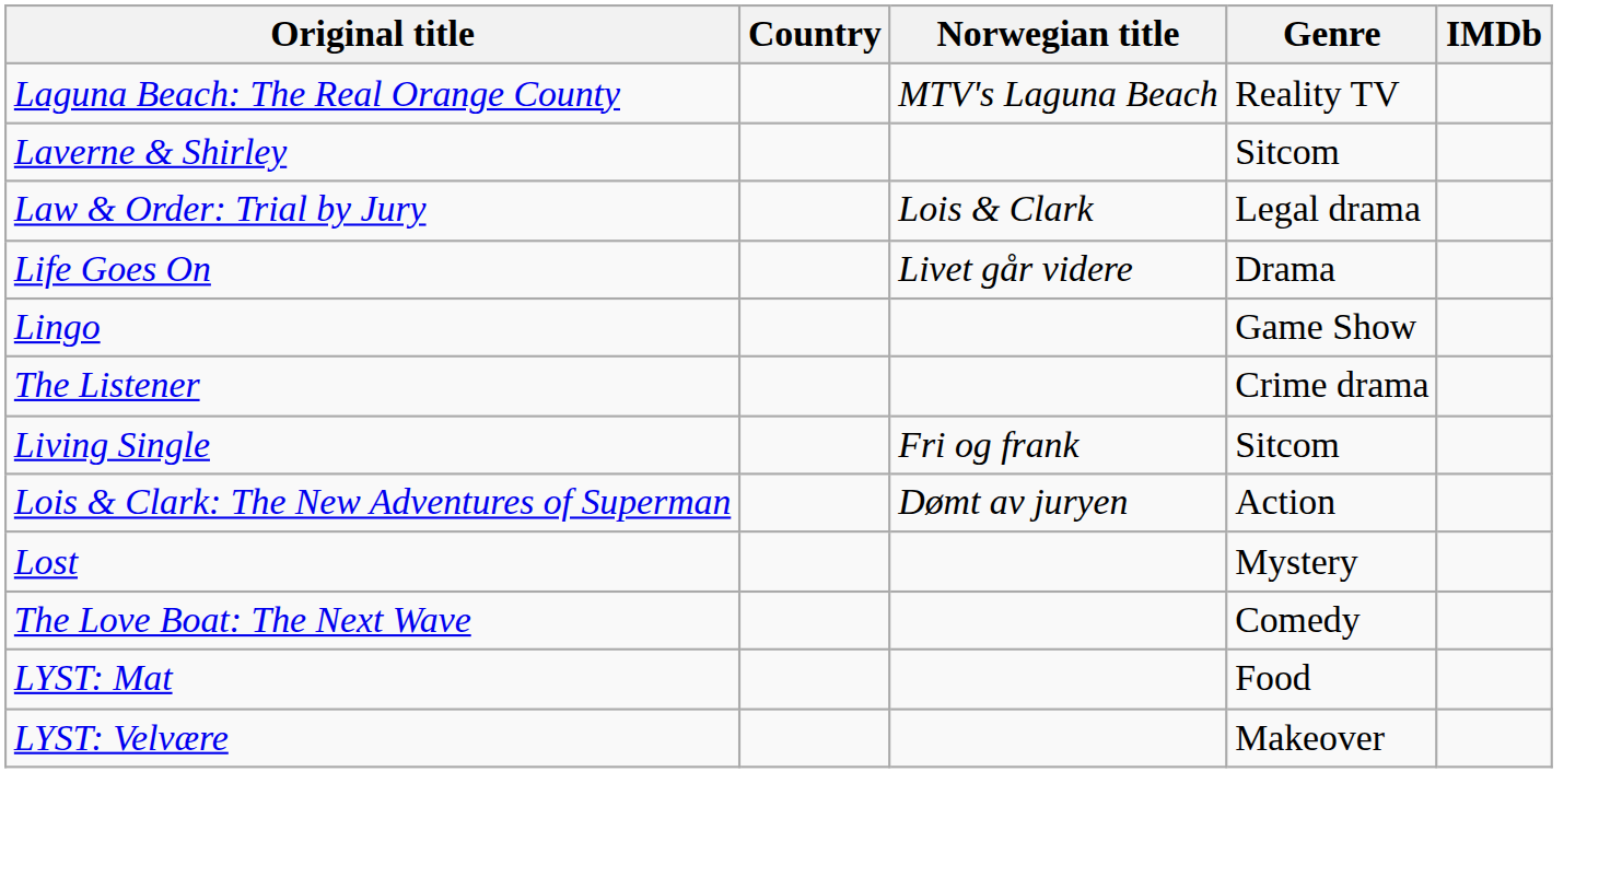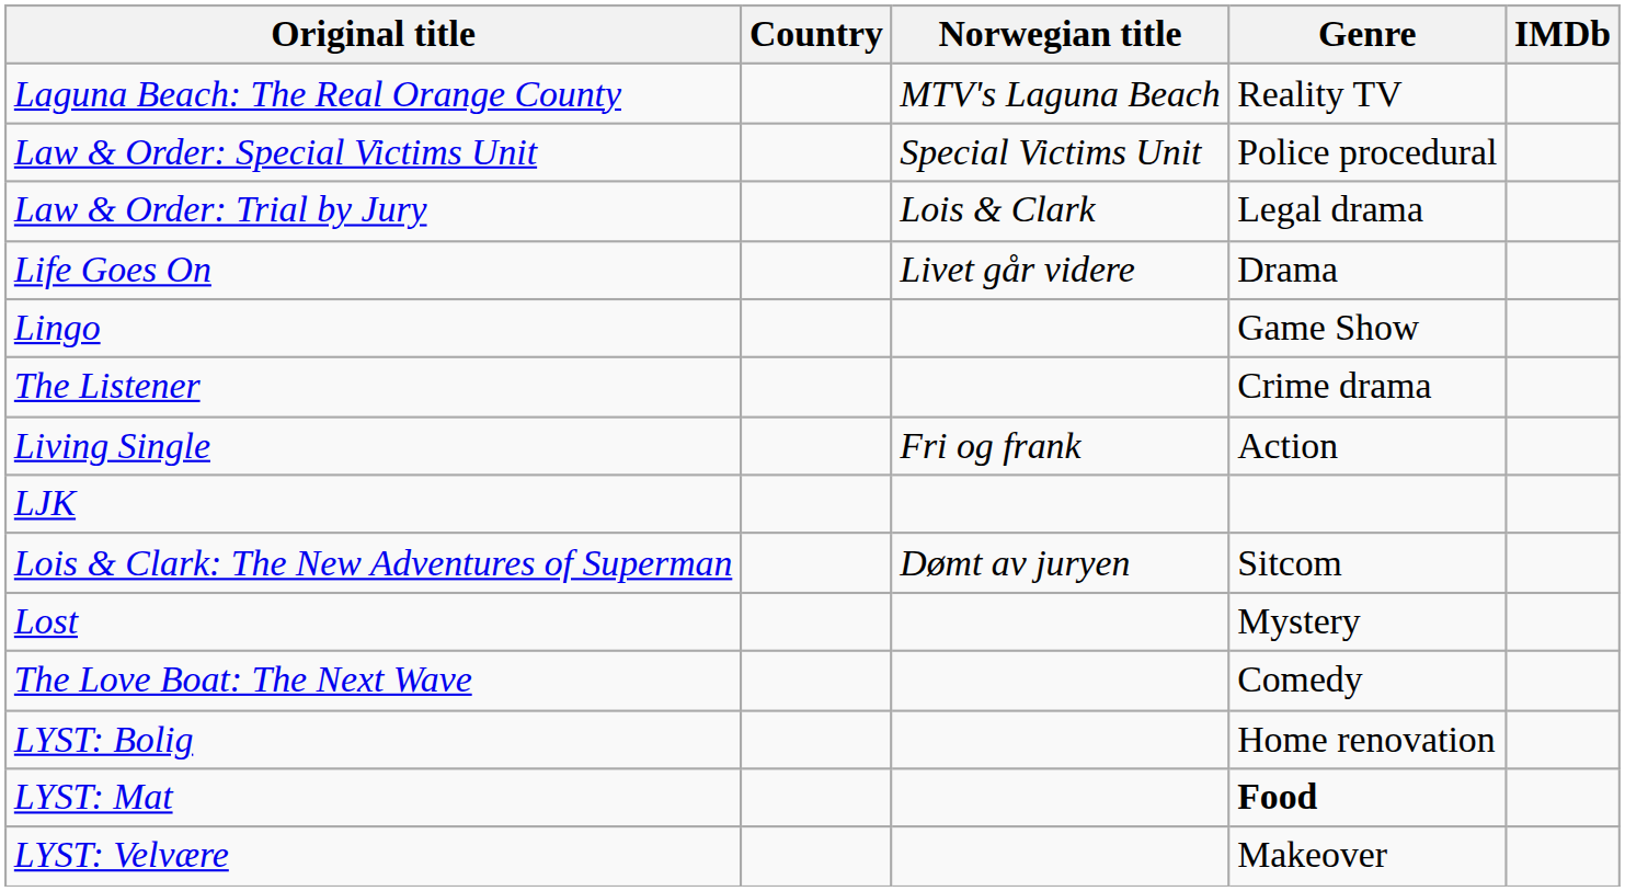 <table class="wikitable">
 <tr>
 <th>Original title</th>
 <th>Country</th>
 <th>Norwegian title</th>
 <th>Genre</th>
 <th>IMDb</th>
 </tr>
 <tr>
 <td><em><a href='#'>Laguna Beach: The Real Orange County</a></em></td>
 <td></td>
 <td><em>MTV's Laguna Beach</em></td>
 <td>Reality TV</td>
 <td></td>
 </tr>
 <tr>
-<td><em><a href='#'>Laverne & Shirley</a></em></td>
+<td><em><a href='#'>Law & Order: Special Victims Unit</a></em></td>
 <td></td>
-<td></td>
-<td>Sitcom</td>
+<td><em>Special Victims Unit</em></td>
+<td>Police procedural</td>
 <td></td>
 </tr>
 <tr>
 <td><em><a href='#'>Law & Order: Trial by Jury</a></em></td>
 <td></td>
 <td><em>Lois & Clark</em></td>
 <td>Legal drama</td>
 <td></td>
 </tr>
 <tr>
 <td><em><a href='#'>Life Goes On</a></em></td>
 <td></td>
 <td><em>Livet går videre</em></td>
 <td>Drama</td>
 <td></td>
 </tr>
 <tr>
 <td><em><a href='#'>Lingo</a></em></td>
 <td></td>
 <td></td>
 <td>Game Show</td>
 <td></td>
 </tr>
 <tr>
 <td><em><a href='#'>The Listener</a></em></td>
 <td></td>
 <td></td>
 <td>Crime drama</td>
 <td></td>
 </tr>
 <tr>
 <td><em><a href='#'>Living Single</a></em></td>
 <td></td>
 <td><em>Fri og frank</em></td>
-<td>Sitcom</td>
+<td>Action</td>
+<td></td>
+</tr>
+<tr>
+<td><em><a href='#'>LJK</a></em></td>
+<td></td>
+<td></td>
+<td></td>
 <td></td>
 </tr>
 <tr>
 <td><em><a href='#'>Lois & Clark: The New Adventures of Superman</a></em></td>
 <td></td>
 <td><em>Dømt av juryen</em></td>
-<td>Action</td>
+<td>Sitcom</td>
 <td></td>
 </tr>
 <tr>
 <td><em><a href='#'>Lost</a></em></td>
 <td></td>
 <td></td>
 <td>Mystery</td>
 <td></td>
 </tr>
 <tr>
 <td><em><a href='#'>The Love Boat: The Next Wave</a></em></td>
 <td></td>
 <td></td>
 <td>Comedy</td>
 <td></td>
 </tr>
 <tr>
+<td><em><a href='#'>LYST: Bolig</a></em></td>
+<td></td>
+<td></td>
+<td>Home renovation</td>
+<td></td>
+</tr>
+<tr>
 <td><em><a href='#'>LYST: Mat</a></em></td>
 <td></td>
 <td></td>
-<td>Food</td>
+<td><strong>Food</strong></td>
 <td></td>
 </tr>
 <tr>
 <td><em><a href='#'>LYST: Velvære</a></em></td>
 <td></td>
 <td></td>
 <td>Makeover</td>
 <td></td>
 </tr>
 </table>
